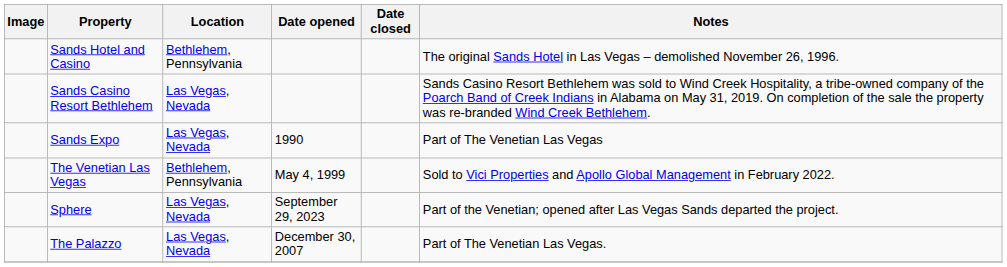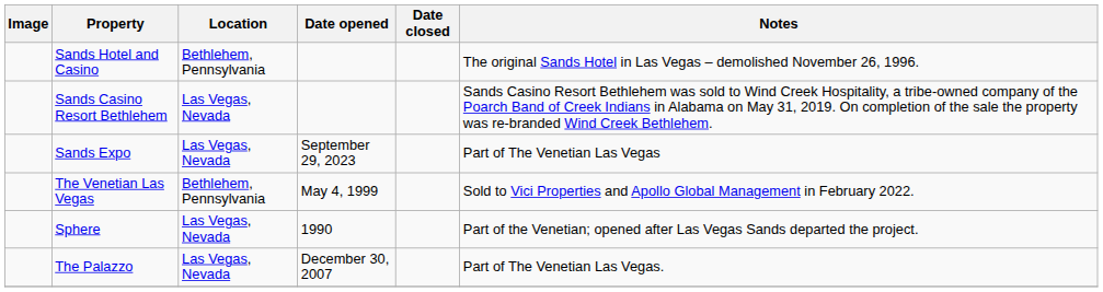 <table class="wikitable">
 <tr>
 <th>Image</th>
 <th>Property</th>
 <th>Location</th>
 <th>Date opened</th>
 <th>Date closed</th>
 <th>Notes</th>
 </tr>
 <tr>
 <td></td>
 <td><a href='#'>Sands Hotel and Casino</a></td>
 <td><a href='#'>Bethlehem</a>, Pennsylvania</td>
 <td></td>
 <td></td>
 <td>The original <a href='#'>Sands Hotel</a> in Las Vegas – demolished November 26, 1996.</td>
 </tr>
 <tr>
 <td></td>
 <td><a href='#'>Sands Casino Resort Bethlehem</a></td>
 <td><a href='#'>Las Vegas</a>, <a href='#'>Nevada</a></td>
 <td></td>
 <td></td>
 <td>Sands Casino Resort Bethlehem was sold to Wind Creek Hospitality, a tribe-owned company of the <a href='#'>Poarch Band of Creek Indians</a> in Alabama on May 31, 2019. On completion of the sale the property was re-branded <a href='#'>Wind Creek Bethlehem</a>.</td>
 </tr>
 <tr>
 <td></td>
 <td><a href='#'>Sands Expo</a></td>
 <td><a href='#'>Las Vegas</a>, <a href='#'>Nevada</a></td>
-<td>1990</td>
+<td>September 29, 2023</td>
 <td></td>
 <td>Part of The Venetian Las Vegas</td>
 </tr>
 <tr>
 <td></td>
 <td><a href='#'>The Venetian Las Vegas</a></td>
 <td><a href='#'>Bethlehem</a>, Pennsylvania</td>
 <td>May 4, 1999</td>
 <td></td>
 <td>Sold to <a href='#'>Vici Properties</a> and <a href='#'>Apollo Global Management</a> in February 2022.</td>
 </tr>
 <tr>
 <td></td>
 <td><a href='#'>Sphere</a></td>
 <td><a href='#'>Las Vegas</a>, <a href='#'>Nevada</a></td>
-<td>September 29, 2023</td>
+<td>1990</td>
 <td></td>
 <td>Part of the Venetian; opened after Las Vegas Sands departed the project.</td>
 </tr>
 <tr>
 <td></td>
 <td><a href='#'>The Palazzo</a></td>
 <td><a href='#'>Las Vegas</a>, <a href='#'>Nevada</a></td>
 <td>December 30, 2007</td>
 <td></td>
 <td>Part of The Venetian Las Vegas.</td>
 </tr>
 <tr>
 </tr>
 </table>
